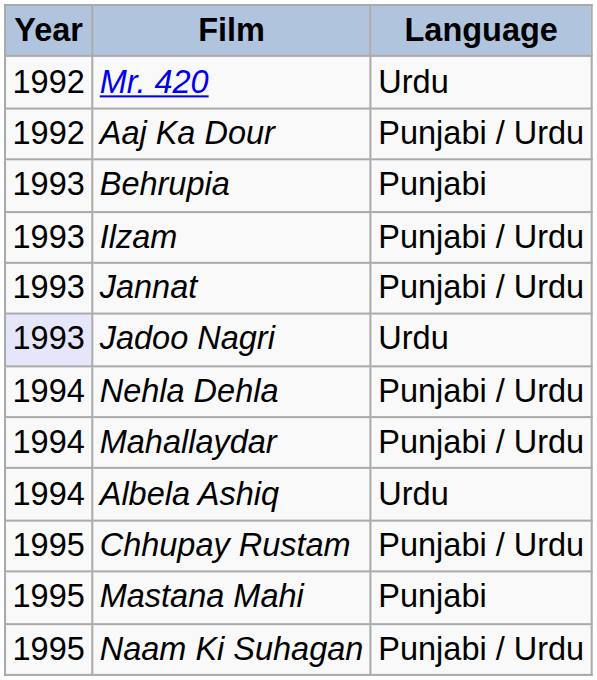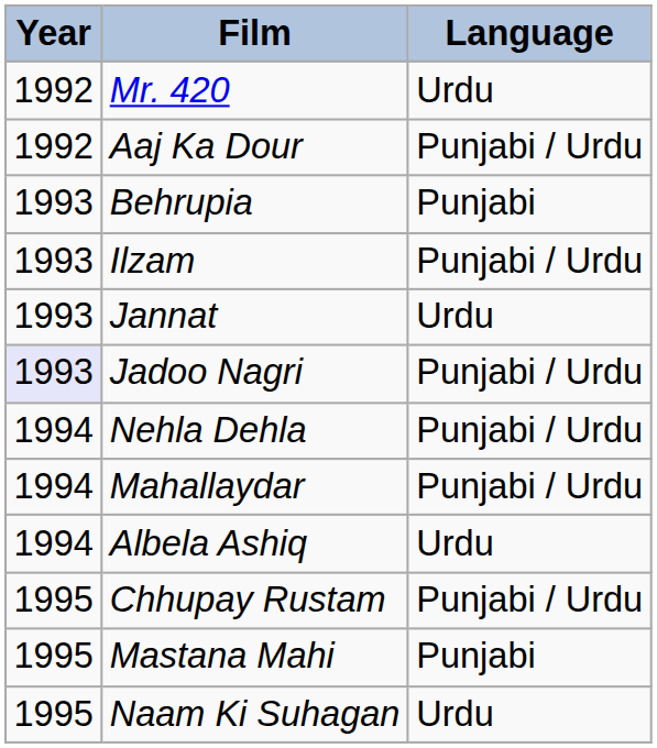 <table class="wikitable sortable plainrowheaders">
 <tr>
 <th style="background:#B0C4DE;">Year</th>
 <th style="background:#B0C4DE;">Film</th>
 <th style="background:#B0C4DE;">Language</th>
 </tr>
 <tr>
 <td>1992</td>
 <td><em><a href='#'>Mr. 420</a></em></td>
 <td>Urdu</td>
 </tr>
 <tr>
 <td>1992</td>
 <td><em>Aaj Ka Dour</em></td>
 <td>Punjabi / Urdu</td>
 </tr>
 <tr>
 <td>1993</td>
 <td><em>Behrupia</em></td>
 <td>Punjabi</td>
 </tr>
 <tr>
 <td>1993</td>
 <td><em>Ilzam</em></td>
 <td>Punjabi / Urdu</td>
 </tr>
 <tr>
 <td>1993</td>
 <td><em>Jannat</em></td>
-<td>Punjabi / Urdu</td>
+<td>Urdu</td>
 </tr>
 <tr>
 <td style="background: lavender;">1993</td>
 <td><em>Jadoo Nagri</em></td>
-<td>Urdu</td>
+<td>Punjabi / Urdu</td>
 </tr>
 <tr>
 <td>1994</td>
 <td><em>Nehla Dehla</em></td>
 <td>Punjabi / Urdu</td>
 </tr>
 <tr>
 <td>1994</td>
 <td><em>Mahallaydar</em></td>
 <td>Punjabi / Urdu</td>
 </tr>
 <tr>
 <td>1994</td>
 <td><em>Albela Ashiq</em></td>
 <td>Urdu</td>
 </tr>
 <tr>
 <td>1995</td>
 <td><em>Chhupay Rustam</em></td>
 <td>Punjabi / Urdu</td>
 </tr>
 <tr>
 <td>1995</td>
 <td><em>Mastana Mahi</em></td>
 <td>Punjabi</td>
 </tr>
 <tr>
 <td>1995</td>
 <td><em>Naam Ki Suhagan</em></td>
-<td>Punjabi / Urdu</td>
+<td>Urdu</td>
 </tr>
 </table>
